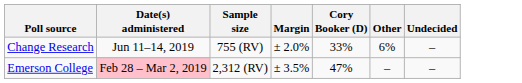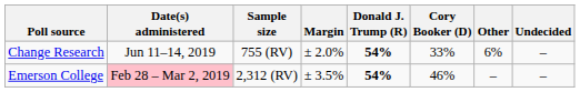 <table class="wikitable" style="font-size:90%;text-align:center;">
 <tr valign=bottom style="font-size:90%;">
 <th>Poll source</th>
 <th>Date(s)<br>administered</th>
 <th>Sample<br>size</th>
 <th>Margin<br></th>
+<th>Donald J.<br>Trump (R)</th>
 <th>Cory<br>Booker (D)</th>
 <th>Other</th>
 <th>Undecided</th>
 </tr>
 <tr>
 <td style="text-align:left;"><a href='#'>Change Research</a></td>
 <td>Jun 11–14, 2019</td>
 <td>755 (RV)</td>
 <td>± 2.0%</td>
+<td><strong>54%</strong></td>
 <td>33%</td>
 <td>6%</td>
 <td>–</td>
 </tr>
 <tr>
 <td style="text-align:left;"><a href='#'>Emerson College</a></td>
 <td style="background: pink;">Feb 28 – Mar 2, 2019</td>
 <td>2,312 (RV)</td>
 <td>± 3.5%</td>
-<td>47%</td>
+<td><strong>54%</strong></td>
+<td>46%</td>
 <td>–</td>
 <td>–</td>
 </tr>
 </table>
